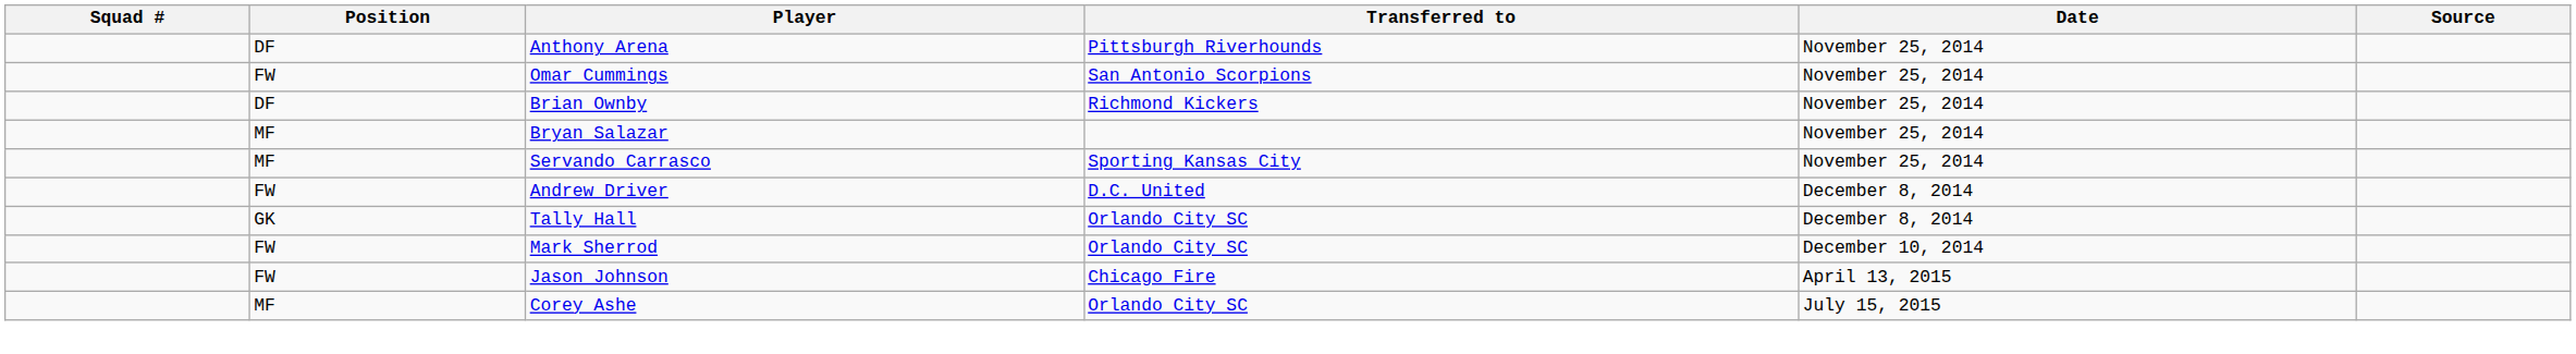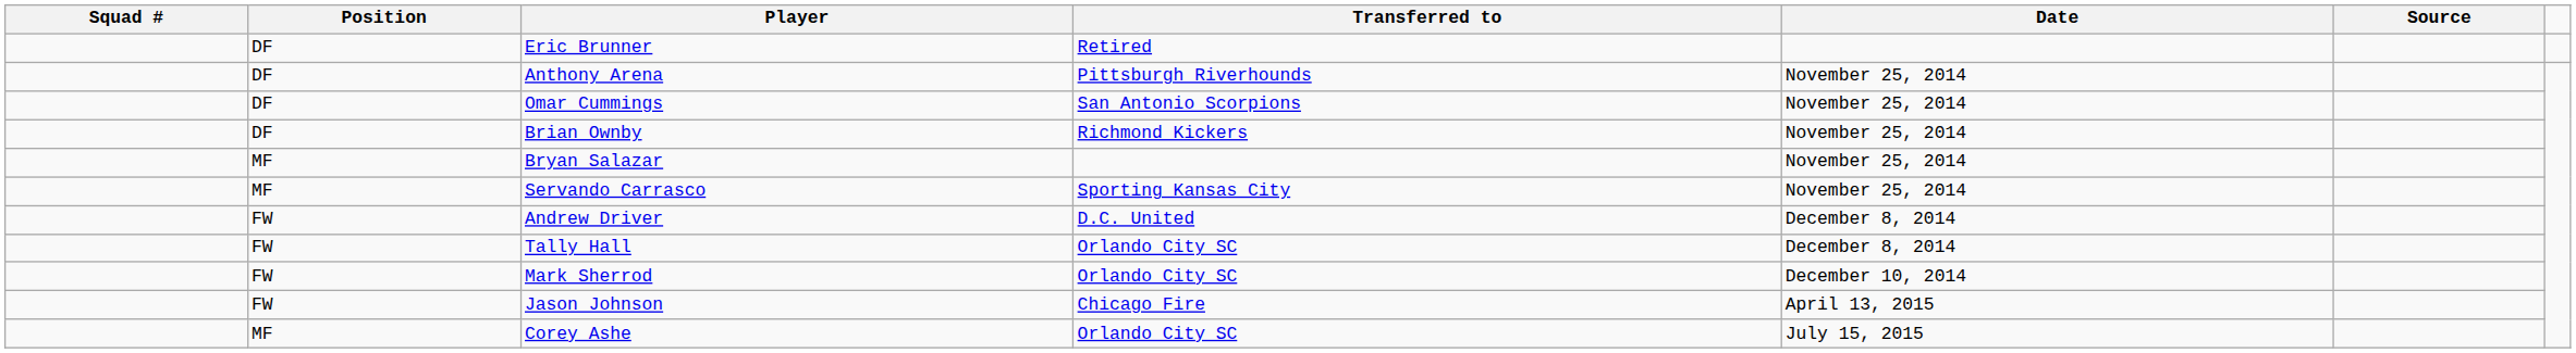 <table class="wikitable sortable" style="width:90%; text-align:center; font-size:95%; text-align:left;">
 <tr>
 <th><strong>Squad #</strong></th>
 <th><strong>Position</strong></th>
 <th><strong>Player</strong></th>
 <th><strong>Transferred to</strong></th>
 <th><strong>Date</strong></th>
 <th><strong>Source</strong></th>
 </tr>
 <tr>
 <td></td>
 <td>DF</td>
+<td> <a href='#'>Eric Brunner</a></td>
+<td> <a href='#'>Retired</a></td>
+<td></td>
+<td></td>
+<td></td>
+</tr>
+<tr>
+<td></td>
+<td>DF</td>
 <td> <a href='#'>Anthony Arena</a></td>
 <td> <a href='#'>Pittsburgh Riverhounds</a></td>
 <td>November 25, 2014</td>
 <td></td>
 </tr>
 <tr>
 <td></td>
-<td>FW</td>
+<td>DF</td>
 <td> <a href='#'>Omar Cummings</a></td>
 <td> <a href='#'>San Antonio Scorpions</a></td>
 <td>November 25, 2014</td>
 <td></td>
 </tr>
 <tr>
 <td></td>
 <td>DF</td>
 <td> <a href='#'>Brian Ownby</a></td>
 <td> <a href='#'>Richmond Kickers</a></td>
 <td>November 25, 2014</td>
 <td></td>
 </tr>
 <tr>
 <td></td>
 <td>MF</td>
 <td> <a href='#'>Bryan Salazar</a></td>
 <td></td>
 <td>November 25, 2014</td>
 <td></td>
 </tr>
 <tr>
 <td></td>
 <td>MF</td>
 <td> <a href='#'>Servando Carrasco</a></td>
 <td> <a href='#'>Sporting Kansas City</a></td>
 <td>November 25, 2014</td>
 <td></td>
 </tr>
 <tr>
 <td></td>
 <td>FW</td>
 <td> <a href='#'>Andrew Driver</a></td>
 <td> <a href='#'>D.C. United</a></td>
 <td>December 8, 2014</td>
 <td></td>
 </tr>
 <tr>
 <td></td>
-<td>GK</td>
+<td>FW</td>
 <td> <a href='#'>Tally Hall</a></td>
 <td> <a href='#'>Orlando City SC</a></td>
 <td>December 8, 2014</td>
 <td></td>
 </tr>
 <tr>
 <td></td>
 <td>FW</td>
 <td> <a href='#'>Mark Sherrod</a></td>
 <td> <a href='#'>Orlando City SC</a></td>
 <td>December 10, 2014</td>
 <td></td>
 </tr>
 <tr>
 <td></td>
 <td>FW</td>
 <td> <a href='#'>Jason Johnson</a></td>
 <td> <a href='#'>Chicago Fire</a></td>
 <td>April 13, 2015</td>
 <td></td>
 </tr>
 <tr>
 <td></td>
 <td>MF</td>
 <td> <a href='#'>Corey Ashe</a></td>
 <td> <a href='#'>Orlando City SC</a></td>
 <td>July 15, 2015</td>
 <td></td>
 </tr>
 </table>
